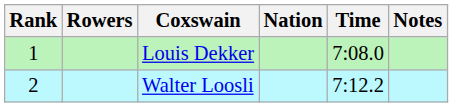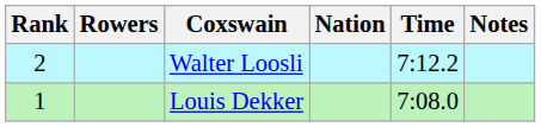 <table class="wikitable sortable" style="text-align:center">
 <tr>
 <th>Rank</th>
 <th>Rowers</th>
 <th>Coxswain</th>
 <th>Nation</th>
 <th>Time</th>
 <th>Notes</th>
 </tr>
+<tr bgcolor=bbf9ff>
+<td>2</td>
+<td align=left></td>
+<td align=left><a href='#'>Walter Loosli</a></td>
+<td align=left></td>
+<td>7:12.2</td>
+<td></td>
+</tr>
 <tr bgcolor=bbf3bb>
 <td>1</td>
 <td align=left></td>
 <td align=left><a href='#'>Louis Dekker</a></td>
 <td align=left></td>
 <td>7:08.0</td>
 <td></td>
 </tr>
-<tr bgcolor=bbf9ff>
-<td>2</td>
-<td align=left></td>
-<td align=left><a href='#'>Walter Loosli</a></td>
-<td align=left></td>
-<td>7:12.2</td>
-<td></td>
-</tr>
 </table>
